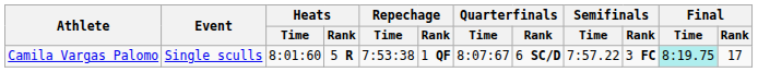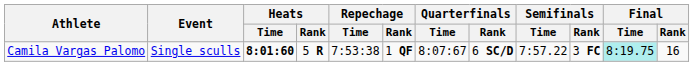 <table class="wikitable" style="font-size:90%">
 <tr>
 <th rowspan="2">Athlete</th>
 <th rowspan="2">Event</th>
 <th colspan="2">Heats</th>
 <th colspan="2">Repechage</th>
 <th colspan=2>Quarterfinals</th>
 <th colspan="2">Semifinals</th>
 <th colspan="2">Final</th>
 </tr>
 <tr style="font-size:95%">
 <th>Time</th>
 <th>Rank</th>
 <th>Time</th>
 <th>Rank</th>
 <th>Time</th>
 <th>Rank</th>
 <th>Time</th>
 <th>Rank</th>
 <th>Time</th>
 <th>Rank</th>
 </tr>
 <tr align=center>
 <td align=left><a href='#'>Camila Vargas Palomo</a></td>
 <td align=left><a href='#'>Single sculls</a></td>
-<td>8:01:60</td>
+<td><strong>8:01:60</strong></td>
 <td>5 <strong>R</strong></td>
 <td>7:53:38</td>
 <td>1 <strong>QF</strong></td>
 <td>8:07:67</td>
 <td>6 <strong>SC/D</strong></td>
 <td>7:57.22</td>
 <td>3 <strong>FC</strong></td>
 <td style="background: paleturquoise;">8:19.75</td>
-<td>17</td>
+<td>16</td>
 </tr>
 </table>
